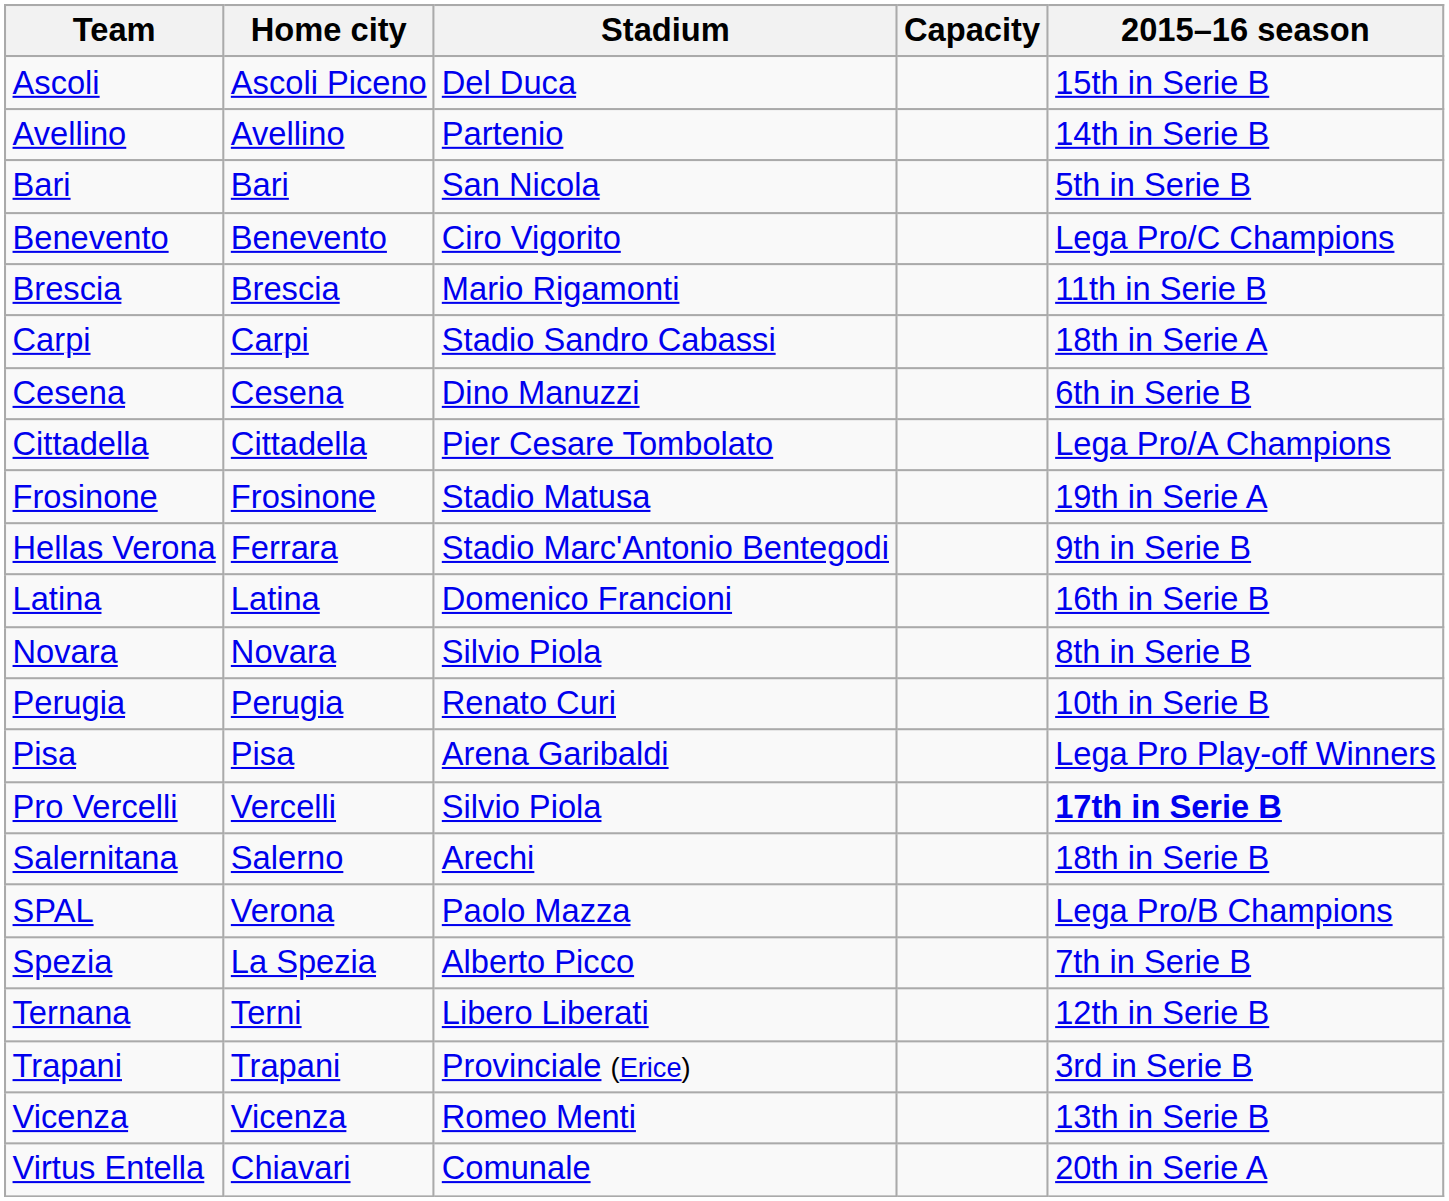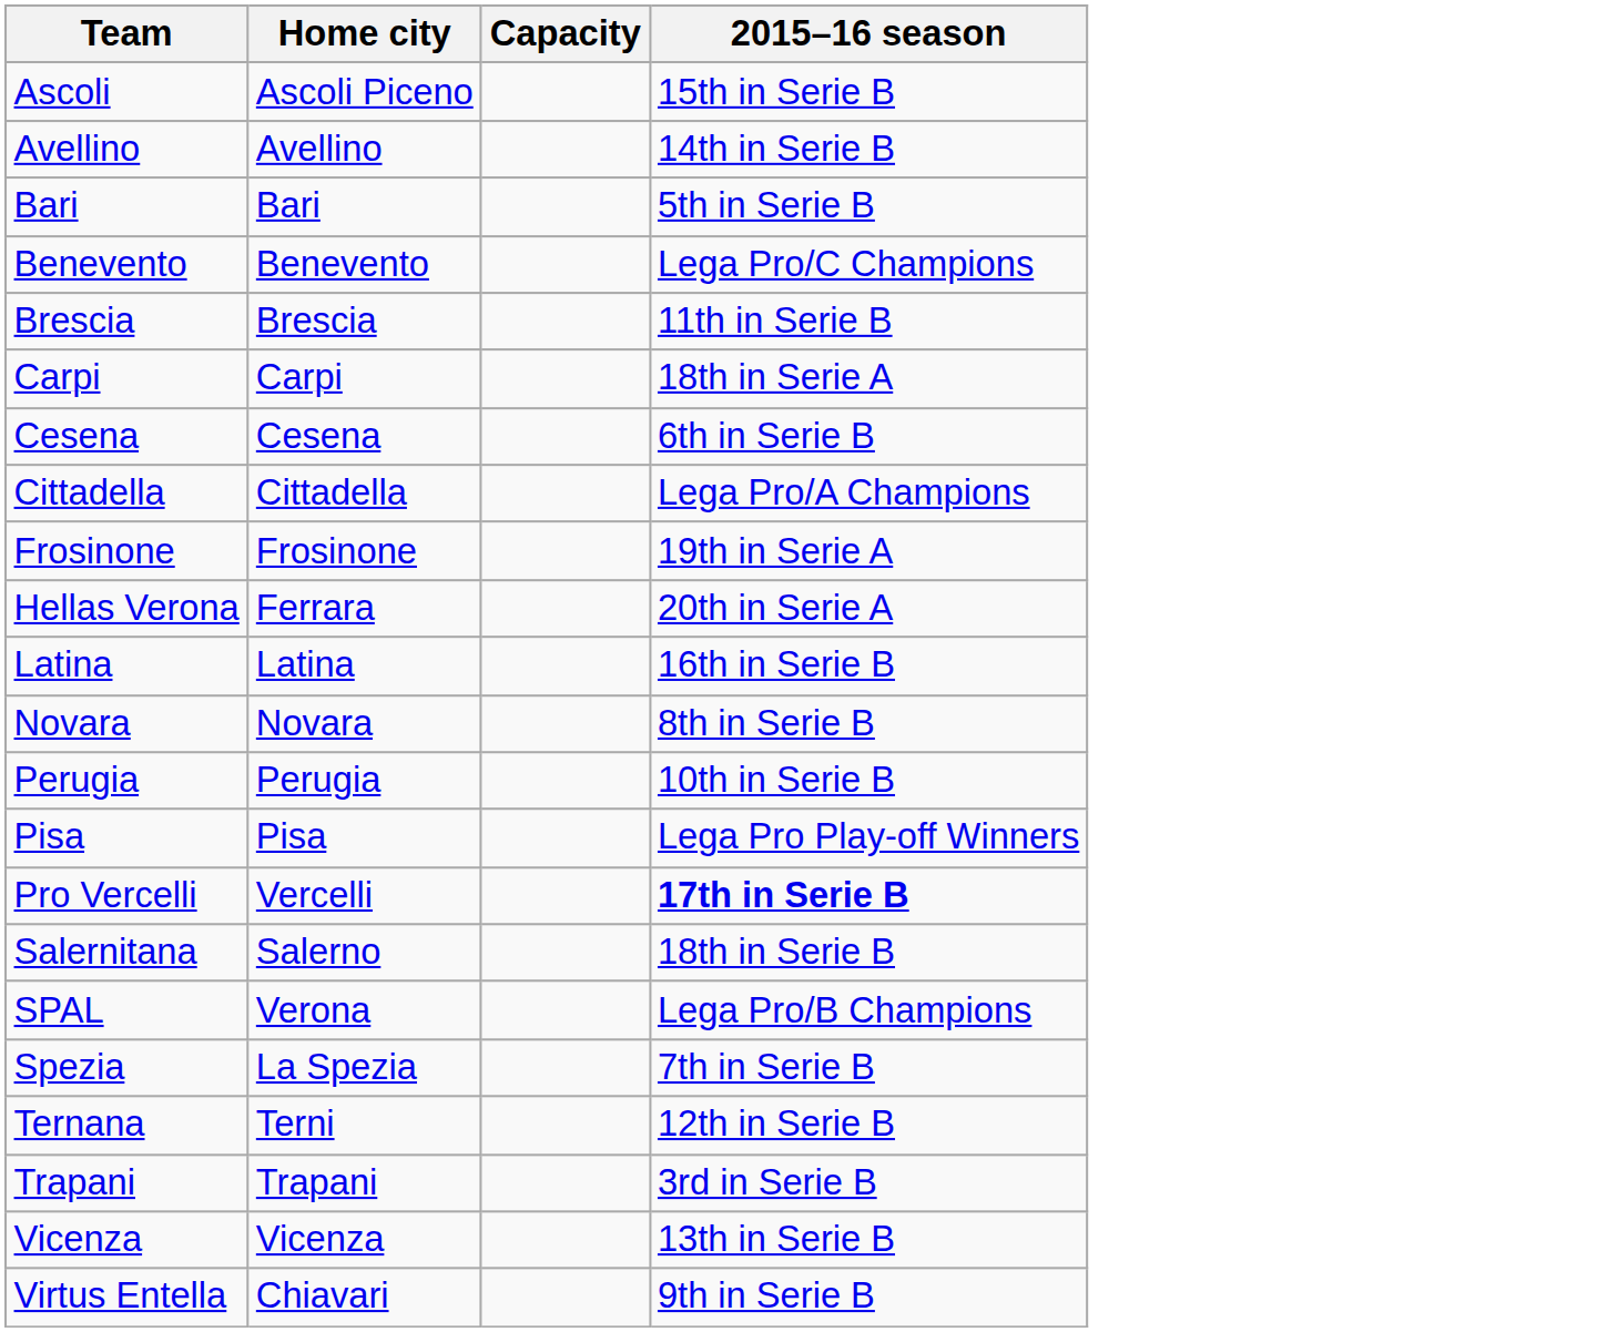 <table class="wikitable sortable">
 <tr>
 <th>Team</th>
 <th>Home city</th>
-<th>Stadium</th>
 <th>Capacity</th>
 <th>2015–16 season</th>
 </tr>
 <tr>
 <td><a href='#'>Ascoli</a></td>
 <td><a href='#'>Ascoli Piceno</a></td>
-<td><a href='#'>Del Duca</a></td>
 <td></td>
 <td><a href='#'>15th in Serie B</a></td>
 </tr>
 <tr>
 <td><a href='#'>Avellino</a></td>
 <td><a href='#'>Avellino</a></td>
-<td><a href='#'>Partenio</a></td>
 <td></td>
 <td><a href='#'>14th in Serie B</a></td>
 </tr>
 <tr>
 <td><a href='#'>Bari</a></td>
 <td><a href='#'>Bari</a></td>
-<td><a href='#'>San Nicola</a></td>
 <td></td>
 <td><a href='#'>5th in Serie B</a></td>
 </tr>
 <tr>
 <td><a href='#'>Benevento</a></td>
 <td><a href='#'>Benevento</a></td>
-<td><a href='#'>Ciro Vigorito</a></td>
 <td></td>
 <td><a href='#'>Lega Pro/C Champions</a></td>
 </tr>
 <tr>
 <td><a href='#'>Brescia</a></td>
 <td><a href='#'>Brescia</a></td>
-<td><a href='#'>Mario Rigamonti</a></td>
 <td></td>
 <td><a href='#'>11th in Serie B</a></td>
 </tr>
 <tr>
 <td><a href='#'>Carpi</a></td>
 <td><a href='#'>Carpi</a></td>
-<td><a href='#'>Stadio Sandro Cabassi</a></td>
 <td></td>
 <td><a href='#'>18th in Serie A</a></td>
 </tr>
 <tr>
 <td><a href='#'>Cesena</a></td>
 <td><a href='#'>Cesena</a></td>
-<td><a href='#'>Dino Manuzzi</a></td>
 <td></td>
 <td><a href='#'>6th in Serie B</a></td>
 </tr>
 <tr>
 <td><a href='#'>Cittadella</a></td>
 <td><a href='#'>Cittadella</a></td>
-<td><a href='#'>Pier Cesare Tombolato</a></td>
 <td></td>
 <td><a href='#'>Lega Pro/A Champions</a></td>
 </tr>
 <tr>
 <td><a href='#'>Frosinone</a></td>
 <td><a href='#'>Frosinone</a></td>
-<td><a href='#'>Stadio Matusa</a></td>
 <td></td>
 <td><a href='#'>19th in Serie A</a></td>
 </tr>
 <tr>
 <td><a href='#'>Hellas Verona</a></td>
 <td><a href='#'>Ferrara</a></td>
-<td><a href='#'>Stadio Marc'Antonio Bentegodi</a></td>
 <td></td>
-<td><a href='#'>9th in Serie B</a></td>
+<td><a href='#'>20th in Serie A</a></td>
 </tr>
 <tr>
 <td><a href='#'>Latina</a></td>
 <td><a href='#'>Latina</a></td>
-<td><a href='#'>Domenico Francioni</a></td>
 <td></td>
 <td><a href='#'>16th in Serie B</a></td>
 </tr>
 <tr>
 <td><a href='#'>Novara</a></td>
 <td><a href='#'>Novara</a></td>
-<td><a href='#'>Silvio Piola</a></td>
 <td></td>
 <td><a href='#'>8th in Serie B</a></td>
 </tr>
 <tr>
 <td><a href='#'>Perugia</a></td>
 <td><a href='#'>Perugia</a></td>
-<td><a href='#'>Renato Curi</a></td>
 <td></td>
 <td><a href='#'>10th in Serie B</a></td>
 </tr>
 <tr>
 <td><a href='#'>Pisa</a></td>
 <td><a href='#'>Pisa</a></td>
-<td><a href='#'>Arena Garibaldi</a></td>
 <td></td>
 <td><a href='#'>Lega Pro Play-off Winners</a></td>
 </tr>
 <tr>
 <td><a href='#'>Pro Vercelli</a></td>
 <td><a href='#'>Vercelli</a></td>
-<td><a href='#'>Silvio Piola</a></td>
 <td></td>
 <td><strong><a href='#'>17th in Serie B</a></strong></td>
 </tr>
 <tr>
 <td><a href='#'>Salernitana</a></td>
 <td><a href='#'>Salerno</a></td>
-<td><a href='#'>Arechi</a></td>
 <td></td>
 <td><a href='#'>18th in Serie B</a></td>
 </tr>
 <tr>
 <td><a href='#'>SPAL</a></td>
 <td><a href='#'>Verona</a></td>
-<td><a href='#'>Paolo Mazza</a></td>
 <td></td>
 <td><a href='#'>Lega Pro/B Champions</a></td>
 </tr>
 <tr>
 <td><a href='#'>Spezia</a></td>
 <td><a href='#'>La Spezia</a></td>
-<td><a href='#'>Alberto Picco</a></td>
 <td></td>
 <td><a href='#'>7th in Serie B</a></td>
 </tr>
 <tr>
 <td><a href='#'>Ternana</a></td>
 <td><a href='#'>Terni</a></td>
-<td><a href='#'>Libero Liberati</a></td>
 <td></td>
 <td><a href='#'>12th in Serie B</a></td>
 </tr>
 <tr>
 <td><a href='#'>Trapani</a></td>
 <td><a href='#'>Trapani</a></td>
-<td><a href='#'>Provinciale</a> <small>(<a href='#'>Erice</a>)</small></td>
 <td></td>
 <td><a href='#'>3rd in Serie B</a></td>
 </tr>
 <tr>
 <td><a href='#'>Vicenza</a></td>
 <td><a href='#'>Vicenza</a></td>
-<td><a href='#'>Romeo Menti</a></td>
 <td></td>
 <td><a href='#'>13th in Serie B</a></td>
 </tr>
 <tr>
 <td><a href='#'>Virtus Entella</a></td>
 <td><a href='#'>Chiavari</a></td>
-<td><a href='#'>Comunale</a></td>
 <td></td>
-<td><a href='#'>20th in Serie A</a></td>
+<td><a href='#'>9th in Serie B</a></td>
 </tr>
 </table>
